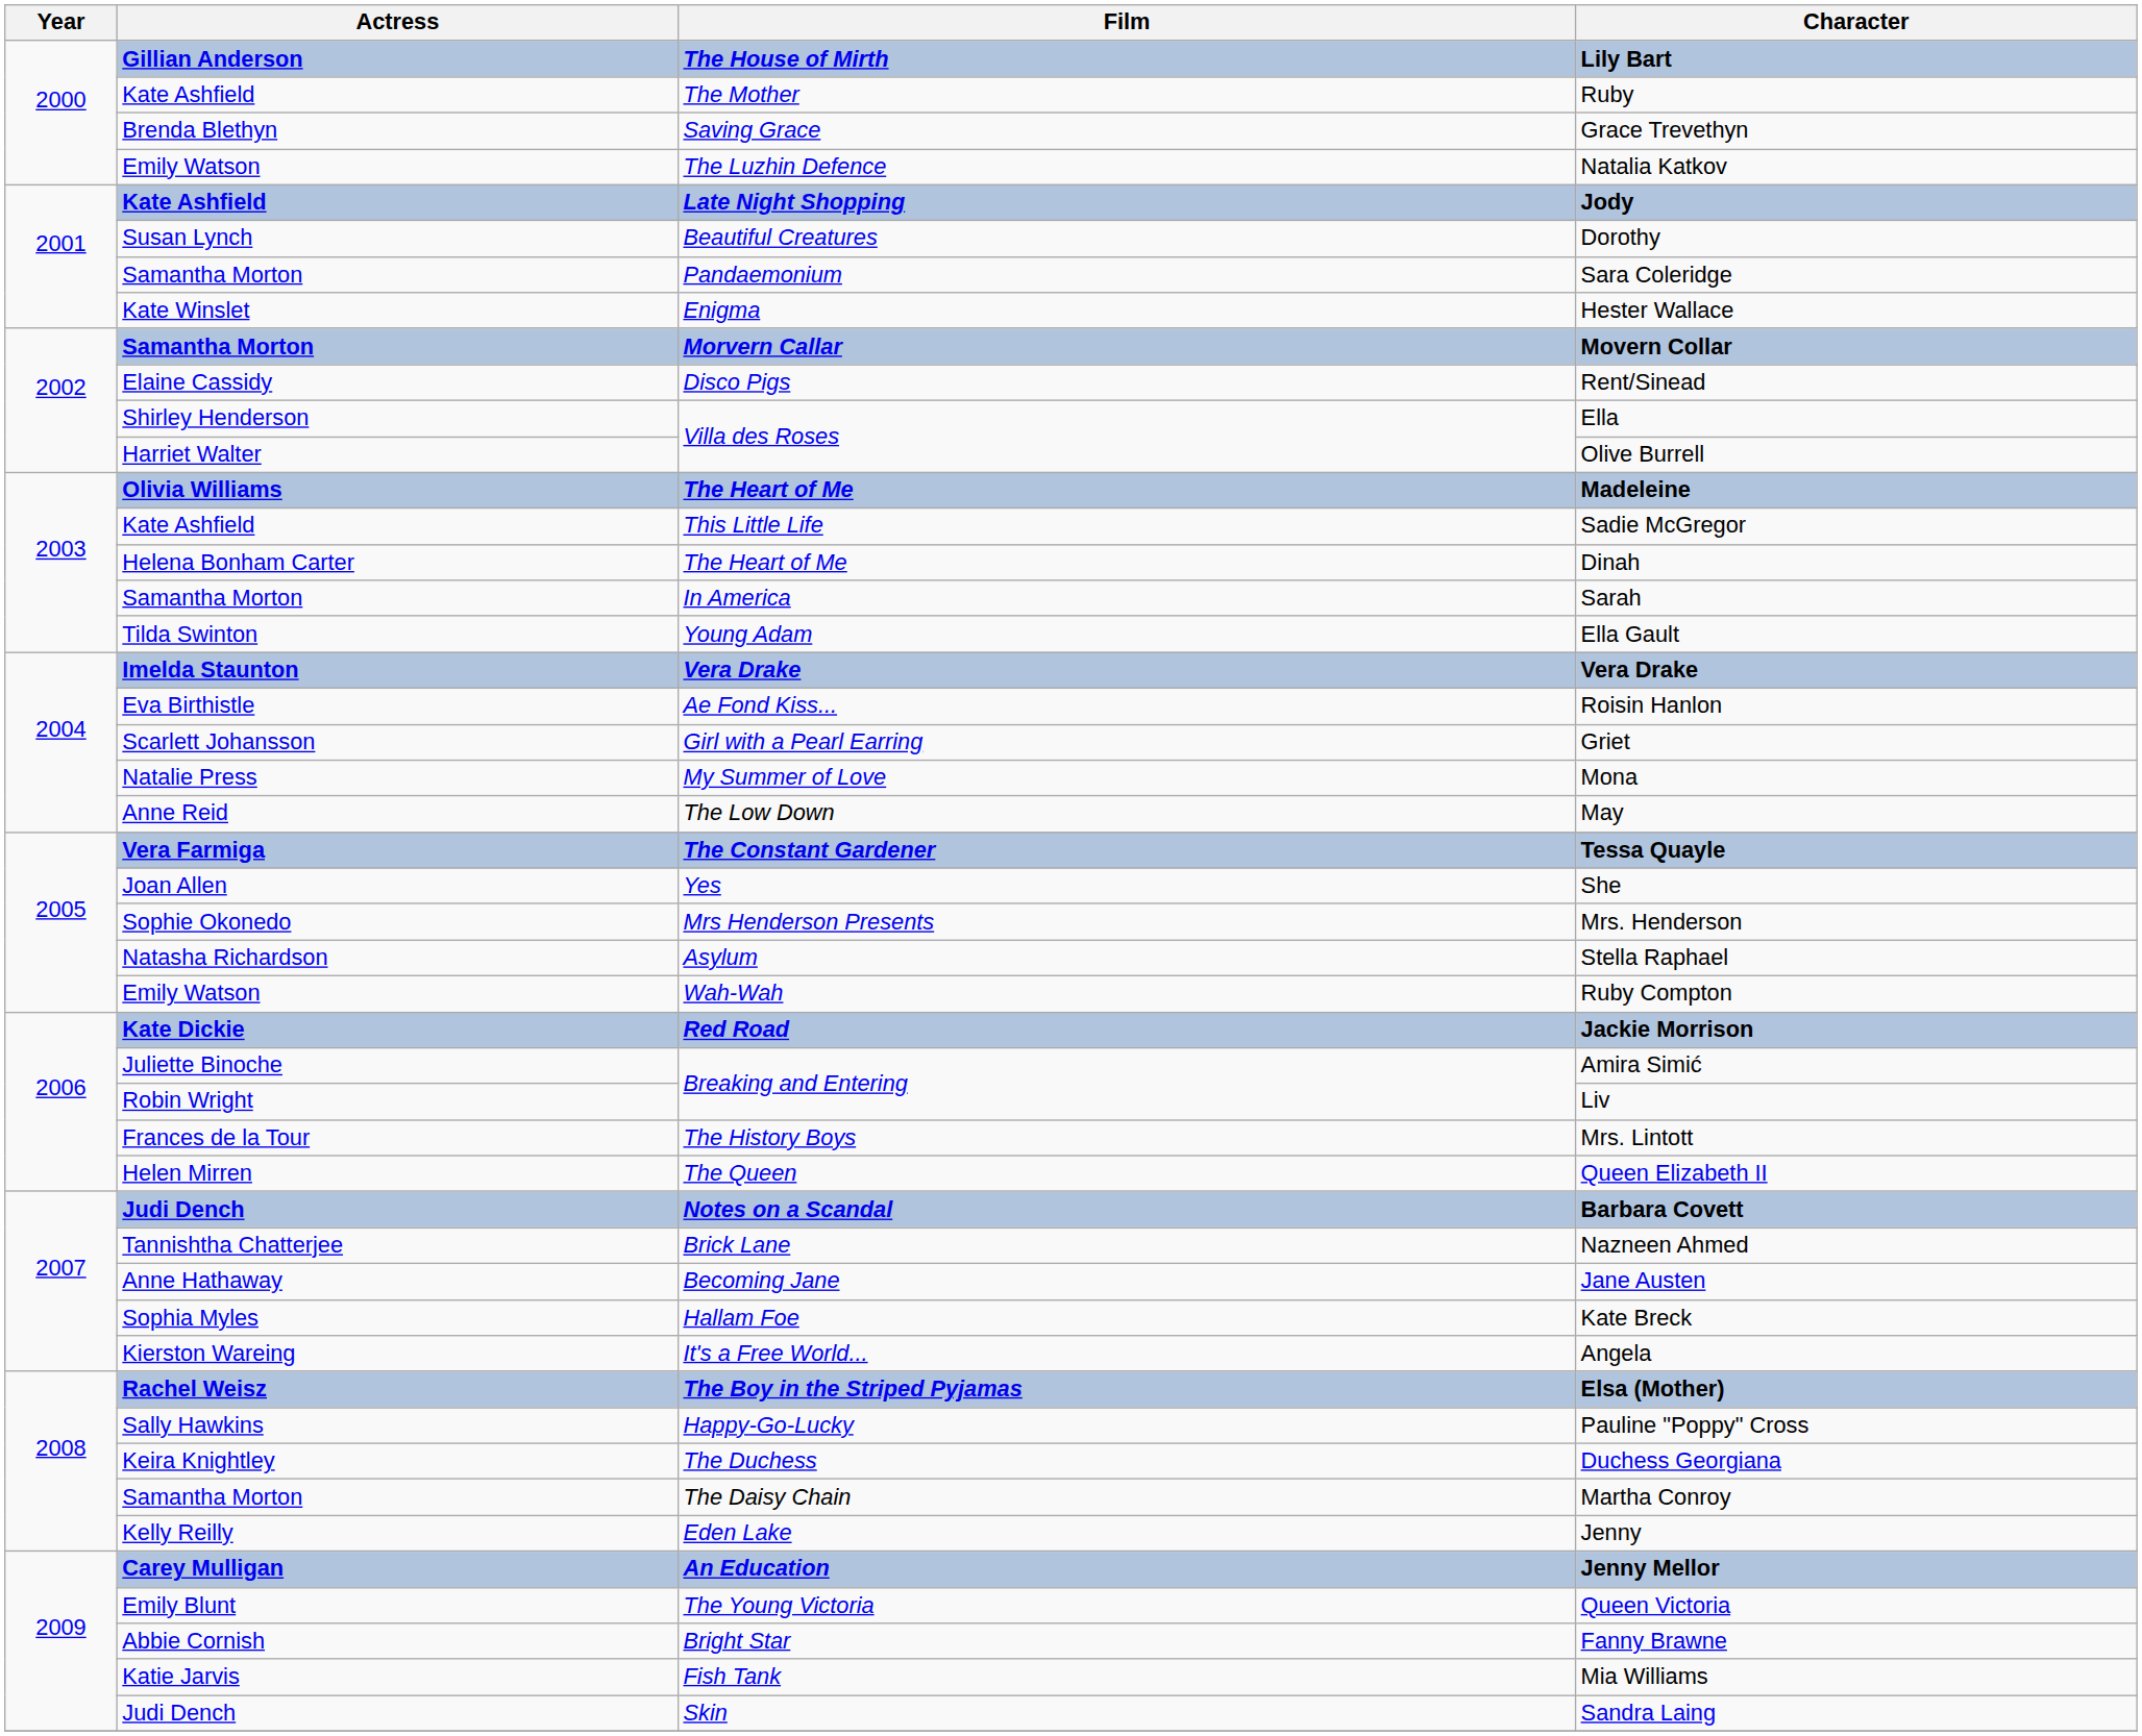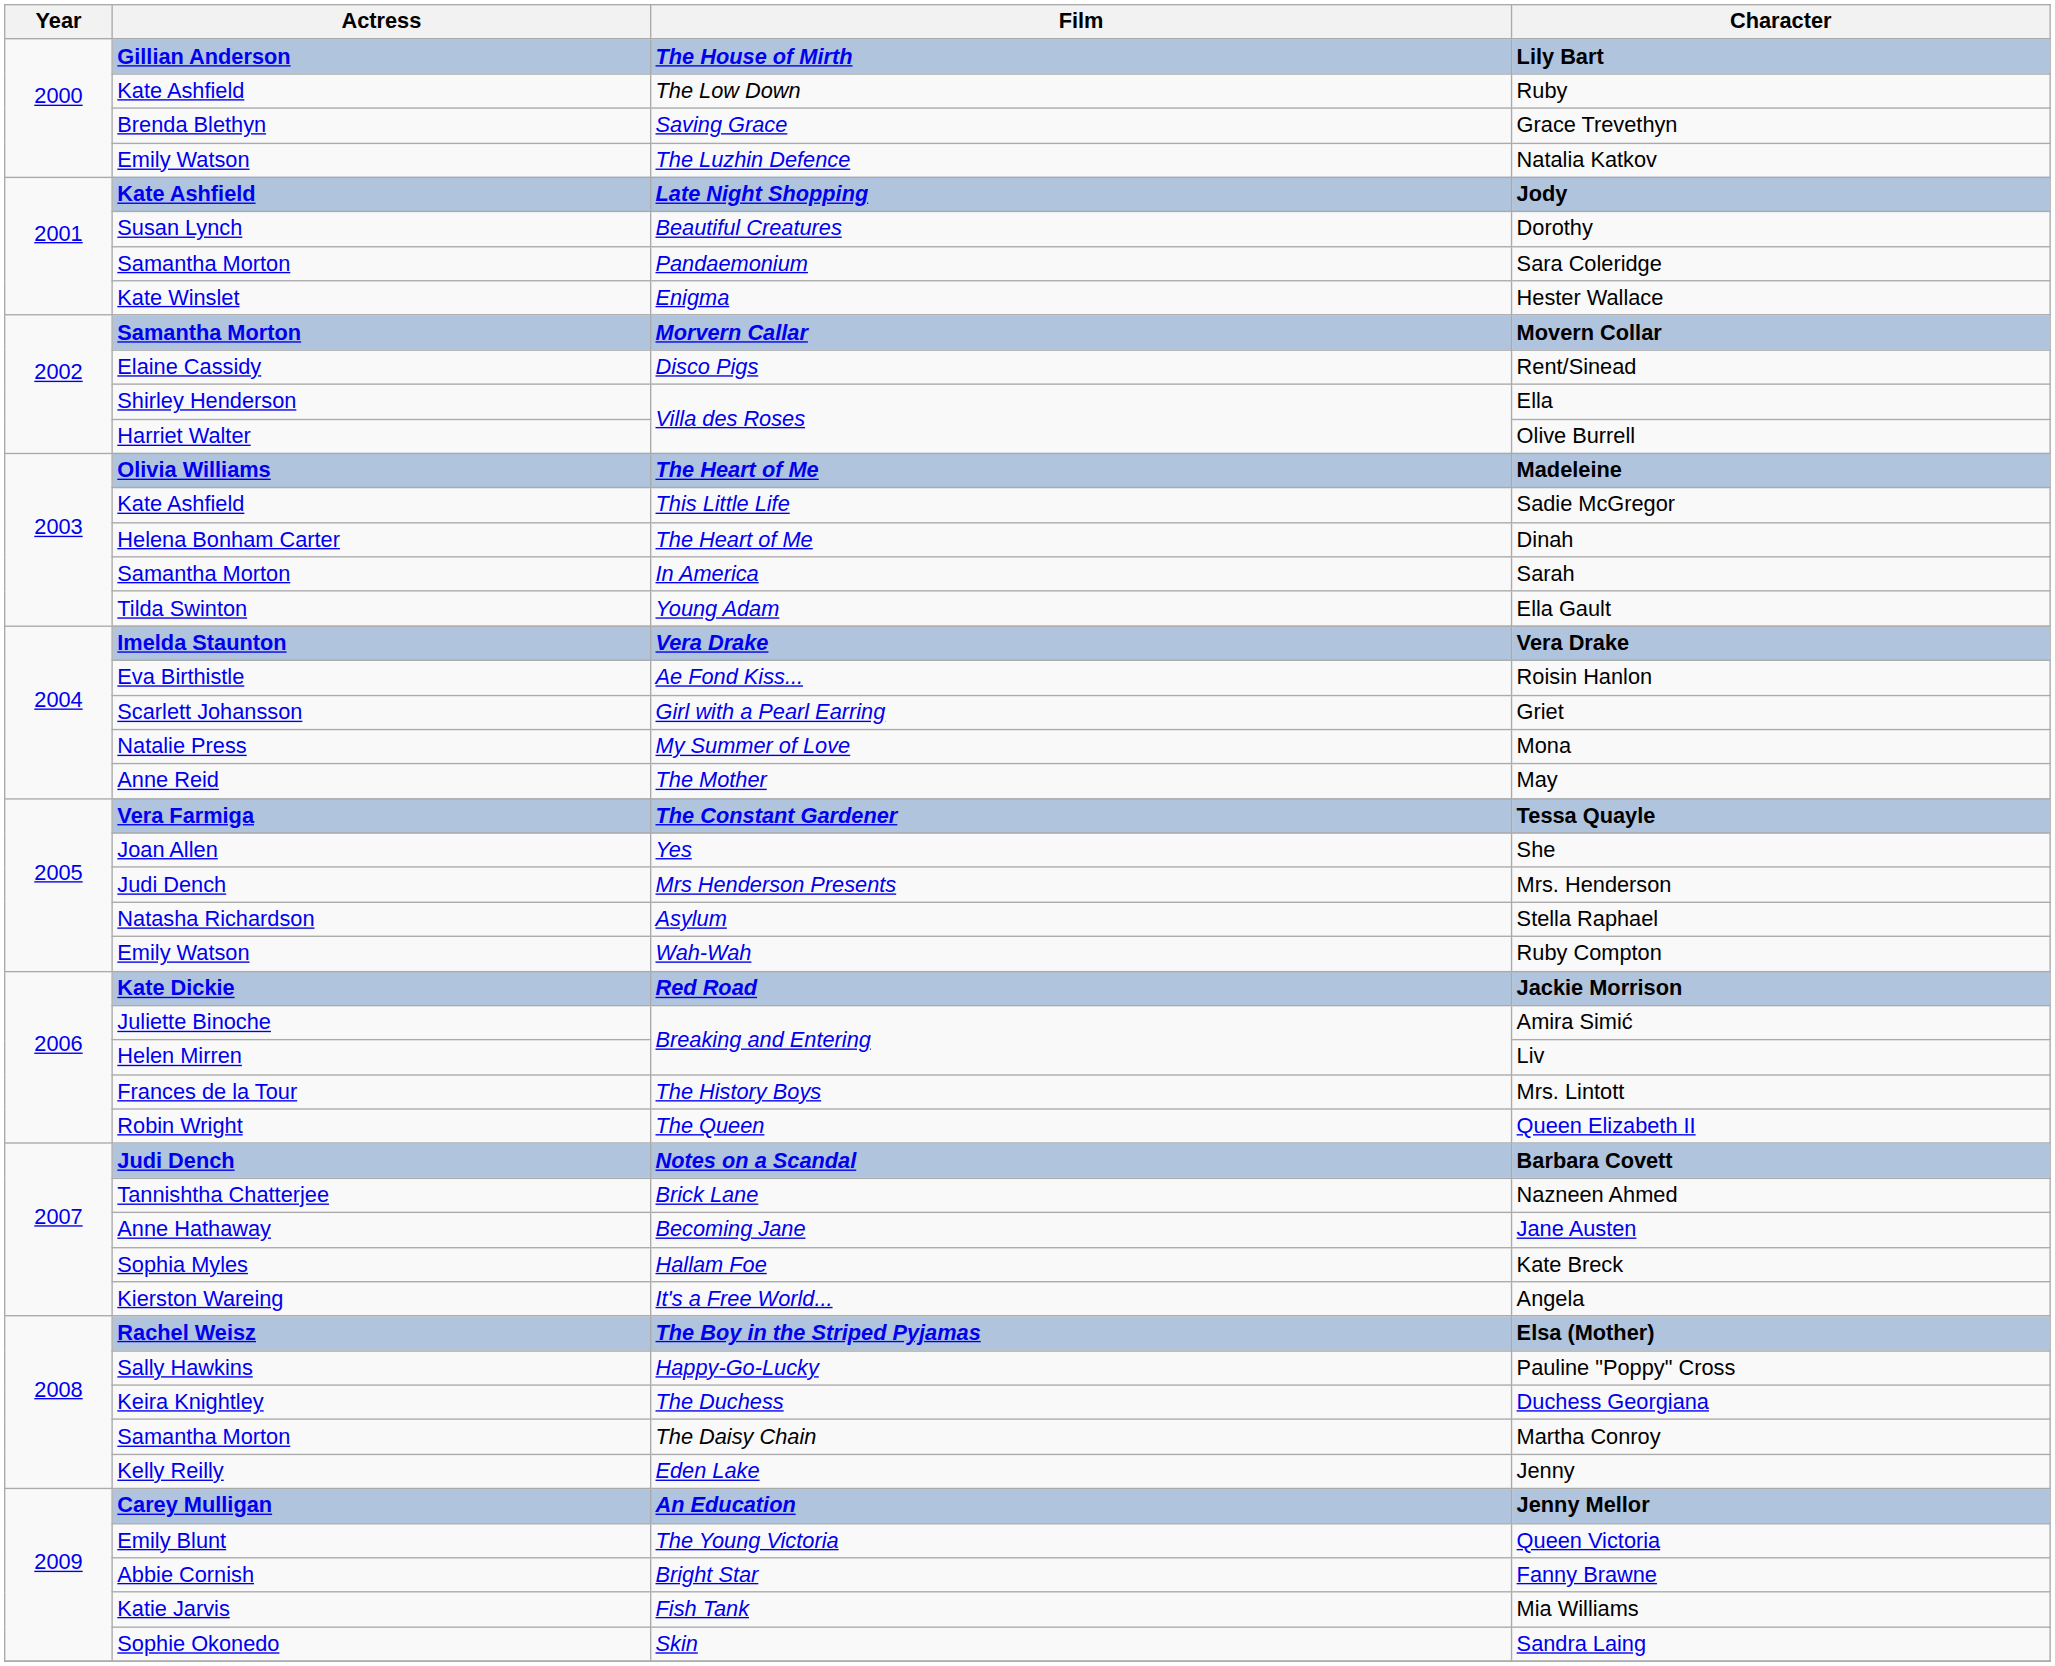 <table class="wikitable" width="95%" cellpadding="5">
 <tr>
 <th width="5%">Year</th>
 <th width="25%">Actress</th>
 <th width="40%">Film</th>
 <th width="25%">Character</th>
 </tr>
 <tr>
 <td rowspan="4" style="text-align:center;"><a href='#'>2000</a><br><br></td>
 <td style="background:#B0C4DE"><strong><a href='#'>Gillian Anderson</a></strong></td>
 <td style="background:#B0C4DE"><strong><em><a href='#'>The House of Mirth</a></em></strong></td>
 <td style="background:#B0C4DE"><strong>Lily Bart</strong></td>
 </tr>
 <tr>
 <td><a href='#'>Kate Ashfield</a></td>
-<td><em><a href='#'>The Mother</a></em></td>
+<td><em>The Low Down</em></td>
 <td>Ruby</td>
 </tr>
 <tr>
 <td><a href='#'>Brenda Blethyn</a></td>
 <td><em><a href='#'>Saving Grace</a></em></td>
 <td>Grace Trevethyn</td>
 </tr>
 <tr>
 <td><a href='#'>Emily Watson</a></td>
 <td><em><a href='#'>The Luzhin Defence</a></em></td>
 <td>Natalia Katkov</td>
 </tr>
 <tr>
 <td rowspan="4" style="text-align:center;"><a href='#'>2001</a><br><br></td>
 <td style="background:#B0C4DE"><strong><a href='#'>Kate Ashfield</a></strong></td>
 <td style="background:#B0C4DE"><strong><em><a href='#'>Late Night Shopping</a></em></strong></td>
 <td style="background:#B0C4DE"><strong>Jody</strong></td>
 </tr>
 <tr>
 <td><a href='#'>Susan Lynch</a></td>
 <td><em><a href='#'>Beautiful Creatures</a></em></td>
 <td>Dorothy</td>
 </tr>
 <tr>
 <td><a href='#'>Samantha Morton</a></td>
 <td><em><a href='#'>Pandaemonium</a></em></td>
 <td>Sara Coleridge</td>
 </tr>
 <tr>
 <td><a href='#'>Kate Winslet</a></td>
 <td><em><a href='#'>Enigma</a></em></td>
 <td>Hester Wallace</td>
 </tr>
 <tr>
 <td rowspan="4" style="text-align:center;"><a href='#'>2002</a><br><br></td>
 <td style="background:#B0C4DE"><strong><a href='#'>Samantha Morton</a></strong></td>
 <td style="background:#B0C4DE"><strong><em><a href='#'>Morvern Callar</a></em></strong></td>
 <td style="background:#B0C4DE"><strong>Movern Collar</strong></td>
 </tr>
 <tr>
 <td><a href='#'>Elaine Cassidy</a></td>
 <td><em><a href='#'>Disco Pigs</a></em></td>
 <td>Rent/Sinead</td>
 </tr>
 <tr>
 <td><a href='#'>Shirley Henderson</a></td>
 <td rowspan="2"><em><a href='#'>Villa des Roses</a></em></td>
 <td>Ella</td>
 </tr>
 <tr>
 <td><a href='#'>Harriet Walter</a></td>
 <td>Olive Burrell</td>
 </tr>
 <tr>
 <td rowspan="5" style="text-align:center;"><a href='#'>2003</a><br><br></td>
 <td style="background:#B0C4DE"><strong><a href='#'>Olivia Williams</a></strong></td>
 <td style="background:#B0C4DE"><strong><em><a href='#'>The Heart of Me</a></em></strong></td>
 <td style="background:#B0C4DE"><strong>Madeleine</strong></td>
 </tr>
 <tr>
 <td><a href='#'>Kate Ashfield</a></td>
 <td><em><a href='#'>This Little Life</a></em></td>
 <td>Sadie McGregor</td>
 </tr>
 <tr>
 <td><a href='#'>Helena Bonham Carter</a></td>
 <td><em><a href='#'>The Heart of Me</a></em></td>
 <td>Dinah</td>
 </tr>
 <tr>
 <td><a href='#'>Samantha Morton</a></td>
 <td><em><a href='#'>In America</a></em></td>
 <td>Sarah</td>
 </tr>
 <tr>
 <td><a href='#'>Tilda Swinton</a></td>
 <td><em><a href='#'>Young Adam</a></em></td>
 <td>Ella Gault</td>
 </tr>
 <tr>
 <td rowspan="5" style="text-align:center;"><a href='#'>2004</a><br><br></td>
 <td style="background:#B0C4DE"><strong><a href='#'>Imelda Staunton</a></strong></td>
 <td style="background:#B0C4DE"><strong><em><a href='#'>Vera Drake</a></em></strong></td>
 <td style="background:#B0C4DE"><strong>Vera Drake</strong></td>
 </tr>
 <tr>
 <td><a href='#'>Eva Birthistle</a></td>
 <td><em><a href='#'>Ae Fond Kiss...</a></em></td>
 <td>Roisin Hanlon</td>
 </tr>
 <tr>
 <td><a href='#'>Scarlett Johansson</a></td>
 <td><em><a href='#'>Girl with a Pearl Earring</a></em></td>
 <td>Griet</td>
 </tr>
 <tr>
 <td><a href='#'>Natalie Press</a></td>
 <td><em><a href='#'>My Summer of Love</a></em></td>
 <td>Mona</td>
 </tr>
 <tr>
 <td><a href='#'>Anne Reid</a></td>
-<td><em>The Low Down</em></td>
+<td><em><a href='#'>The Mother</a></em></td>
 <td>May</td>
 </tr>
 <tr>
 <td rowspan="5" style="text-align:center;"><a href='#'>2005</a><br><br></td>
 <td style="background:#B0C4DE"><strong><a href='#'>Vera Farmiga</a></strong></td>
 <td style="background:#B0C4DE"><strong><em><a href='#'>The Constant Gardener</a></em></strong></td>
 <td style="background:#B0C4DE"><strong>Tessa Quayle</strong></td>
 </tr>
 <tr>
 <td><a href='#'>Joan Allen</a></td>
 <td><em><a href='#'>Yes</a></em></td>
 <td>She</td>
 </tr>
 <tr>
-<td><a href='#'>Sophie Okonedo</a></td>
+<td><a href='#'>Judi Dench</a></td>
 <td><em><a href='#'>Mrs Henderson Presents</a></em></td>
 <td>Mrs. Henderson</td>
 </tr>
 <tr>
 <td><a href='#'>Natasha Richardson</a></td>
 <td><em><a href='#'>Asylum</a></em></td>
 <td>Stella Raphael</td>
 </tr>
 <tr>
 <td><a href='#'>Emily Watson</a></td>
 <td><em><a href='#'>Wah-Wah</a></em></td>
 <td>Ruby Compton</td>
 </tr>
 <tr>
 <td rowspan="5" style="text-align:center;"><a href='#'>2006</a><br><br></td>
 <td style="background:#B0C4DE"><strong><a href='#'>Kate Dickie</a></strong></td>
 <td style="background:#B0C4DE"><strong><em><a href='#'>Red Road</a></em></strong></td>
 <td style="background:#B0C4DE"><strong>Jackie Morrison</strong></td>
 </tr>
 <tr>
 <td><a href='#'>Juliette Binoche</a></td>
 <td rowspan="2"><em><a href='#'>Breaking and Entering</a></em></td>
 <td>Amira Simić</td>
 </tr>
 <tr>
-<td><a href='#'>Robin Wright</a></td>
+<td><a href='#'>Helen Mirren</a></td>
 <td>Liv</td>
 </tr>
 <tr>
 <td><a href='#'>Frances de la Tour</a></td>
 <td><em><a href='#'>The History Boys</a></em></td>
 <td>Mrs. Lintott</td>
 </tr>
 <tr>
-<td><a href='#'>Helen Mirren</a></td>
+<td><a href='#'>Robin Wright</a></td>
 <td><em><a href='#'>The Queen</a></em></td>
 <td><a href='#'>Queen Elizabeth II</a></td>
 </tr>
 <tr>
 <td rowspan="5" style="text-align:center;"><a href='#'>2007</a><br><br></td>
 <td style="background:#B0C4DE"><strong><a href='#'>Judi Dench</a></strong></td>
 <td style="background:#B0C4DE"><strong><em><a href='#'>Notes on a Scandal</a></em></strong></td>
 <td style="background:#B0C4DE"><strong>Barbara Covett</strong></td>
 </tr>
 <tr>
 <td><a href='#'>Tannishtha Chatterjee</a></td>
 <td><em><a href='#'>Brick Lane</a></em></td>
 <td>Nazneen Ahmed</td>
 </tr>
 <tr>
 <td><a href='#'>Anne Hathaway</a></td>
 <td><em><a href='#'>Becoming Jane</a></em></td>
 <td><a href='#'>Jane Austen</a></td>
 </tr>
 <tr>
 <td><a href='#'>Sophia Myles</a></td>
 <td><em><a href='#'>Hallam Foe</a></em></td>
 <td>Kate Breck</td>
 </tr>
 <tr>
 <td><a href='#'>Kierston Wareing</a></td>
 <td><em><a href='#'>It's a Free World...</a></em></td>
 <td>Angela</td>
 </tr>
 <tr>
 <td rowspan="5" style="text-align:center;"><a href='#'>2008</a><br><br></td>
 <td style="background:#B0C4DE"><strong><a href='#'>Rachel Weisz</a></strong></td>
 <td style="background:#B0C4DE"><strong><em><a href='#'>The Boy in the Striped Pyjamas</a></em></strong></td>
 <td style="background:#B0C4DE"><strong>Elsa (Mother)</strong></td>
 </tr>
 <tr>
 <td><a href='#'>Sally Hawkins</a></td>
 <td><em><a href='#'>Happy-Go-Lucky</a></em></td>
 <td>Pauline "Poppy" Cross</td>
 </tr>
 <tr>
 <td><a href='#'>Keira Knightley</a></td>
 <td><em><a href='#'>The Duchess</a></em></td>
 <td><a href='#'>Duchess Georgiana</a></td>
 </tr>
 <tr>
 <td><a href='#'>Samantha Morton</a></td>
 <td><em>The Daisy Chain</em></td>
 <td>Martha Conroy</td>
 </tr>
 <tr>
 <td><a href='#'>Kelly Reilly</a></td>
 <td><em><a href='#'>Eden Lake</a></em></td>
 <td>Jenny</td>
 </tr>
 <tr>
 <td rowspan="5" style="text-align:center;"><a href='#'>2009</a><br><br></td>
 <td style="background:#B0C4DE"><strong><a href='#'>Carey Mulligan</a></strong></td>
 <td style="background:#B0C4DE"><strong><em><a href='#'>An Education</a></em></strong></td>
 <td style="background:#B0C4DE"><strong>Jenny Mellor</strong></td>
 </tr>
 <tr>
 <td><a href='#'>Emily Blunt</a></td>
 <td><em><a href='#'>The Young Victoria</a></em></td>
 <td><a href='#'>Queen Victoria</a></td>
 </tr>
 <tr>
 <td><a href='#'>Abbie Cornish</a></td>
 <td><em><a href='#'>Bright Star</a></em></td>
 <td><a href='#'>Fanny Brawne</a></td>
 </tr>
 <tr>
 <td><a href='#'>Katie Jarvis</a></td>
 <td><em><a href='#'>Fish Tank</a></em></td>
 <td>Mia Williams</td>
 </tr>
 <tr>
-<td><a href='#'>Judi Dench</a></td>
+<td><a href='#'>Sophie Okonedo</a></td>
 <td><em><a href='#'>Skin</a></em></td>
 <td><a href='#'>Sandra Laing</a></td>
 </tr>
 <tr>
 </tr>
 </table>
